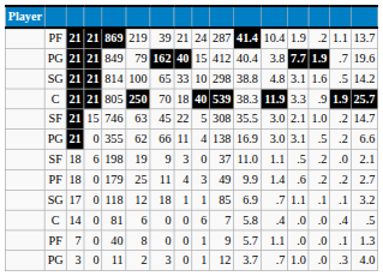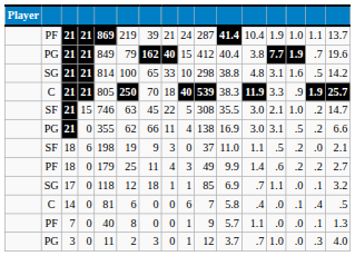 <table class="wikitable sortable" style="font-size: 95%; text-align:right;">
 <tr>
 <th style="background:#007FC5; color:#FFFFFF; border-top:#010101 3px solid; border-bottom:#010101 3px solid;">Player</th>
 <th style="background:#007FC5; color:#FFFFFF; border-top:#010101 3px solid; border-bottom:#010101 3px solid;"></th>
 <th style="background:#007FC5; color:#FFFFFF; border-top:#010101 3px solid; border-bottom:#010101 3px solid;"></th>
 <th style="background:#007FC5; color:#FFFFFF; border-top:#010101 3px solid; border-bottom:#010101 3px solid;"></th>
 <th style="background:#007FC5; color:#FFFFFF; border-top:#010101 3px solid; border-bottom:#010101 3px solid;"></th>
 <th style="background:#007FC5; color:#FFFFFF; border-top:#010101 3px solid; border-bottom:#010101 3px solid;"></th>
 <th style="background:#007FC5; color:#FFFFFF; border-top:#010101 3px solid; border-bottom:#010101 3px solid;"></th>
 <th style="background:#007FC5; color:#FFFFFF; border-top:#010101 3px solid; border-bottom:#010101 3px solid;"></th>
 <th style="background:#007FC5; color:#FFFFFF; border-top:#010101 3px solid; border-bottom:#010101 3px solid;"></th>
 <th style="background:#007FC5; color:#FFFFFF; border-top:#010101 3px solid; border-bottom:#010101 3px solid;"></th>
 <th style="background:#007FC5; color:#FFFFFF; border-top:#010101 3px solid; border-bottom:#010101 3px solid;"></th>
 <th style="background:#007FC5; color:#FFFFFF; border-top:#010101 3px solid; border-bottom:#010101 3px solid;"></th>
 <th style="background:#007FC5; color:#FFFFFF; border-top:#010101 3px solid; border-bottom:#010101 3px solid;"></th>
 <th style="background:#007FC5; color:#FFFFFF; border-top:#010101 3px solid; border-bottom:#010101 3px solid;"></th>
 <th style="background:#007FC5; color:#FFFFFF; border-top:#010101 3px solid; border-bottom:#010101 3px solid;"></th>
 <th style="background:#007FC5; color:#FFFFFF; border-top:#010101 3px solid; border-bottom:#010101 3px solid;"></th>
 </tr>
 <tr>
 <td style="text-align:left;"></td>
 <td style="text-align:center;">PF</td>
 <td style="background:#010101; color:#FFFFFF;"><strong>21</strong></td>
 <td style="background:#010101; color:#FFFFFF;"><strong>21</strong></td>
 <td style="background:#010101; color:#FFFFFF;"><strong>869</strong></td>
 <td>219</td>
 <td>39</td>
 <td>21</td>
 <td>24</td>
 <td>287</td>
 <td style="background:#010101; color:#FFFFFF;"><strong>41.4</strong></td>
 <td>10.4</td>
 <td>1.9</td>
-<td>.2</td>
+<td>1.0</td>
 <td>1.1</td>
 <td>13.7</td>
 </tr>
 <tr>
 <td style="text-align:left;"></td>
 <td style="text-align:center;">PG</td>
 <td style="background:#010101; color:#FFFFFF;"><strong>21</strong></td>
 <td style="background:#010101; color:#FFFFFF;"><strong>21</strong></td>
 <td>849</td>
 <td>79</td>
 <td style="background:#010101; color:#FFFFFF;"><strong>162</strong></td>
 <td style="background:#010101; color:#FFFFFF;"><strong>40</strong></td>
 <td>15</td>
 <td>412</td>
 <td>40.4</td>
 <td>3.8</td>
 <td style="background:#010101; color:#FFFFFF;"><strong>7.7</strong></td>
 <td style="background:#010101; color:#FFFFFF;"><strong>1.9</strong></td>
 <td>.7</td>
 <td>19.6</td>
 </tr>
 <tr>
 <td style="text-align:left;"></td>
 <td style="text-align:center;">SG</td>
 <td style="background:#010101; color:#FFFFFF;"><strong>21</strong></td>
 <td style="background:#010101; color:#FFFFFF;"><strong>21</strong></td>
 <td>814</td>
 <td>100</td>
 <td>65</td>
 <td>33</td>
 <td>10</td>
 <td>298</td>
 <td>38.8</td>
 <td>4.8</td>
 <td>3.1</td>
 <td>1.6</td>
 <td>.5</td>
 <td>14.2</td>
 </tr>
 <tr>
 <td style="text-align:left;"></td>
 <td style="text-align:center;">C</td>
 <td style="background:#010101; color:#FFFFFF;"><strong>21</strong></td>
 <td style="background:#010101; color:#FFFFFF;"><strong>21</strong></td>
 <td>805</td>
 <td style="background:#010101; color:#FFFFFF;"><strong>250</strong></td>
 <td>70</td>
 <td>18</td>
 <td style="background:#010101; color:#FFFFFF;"><strong>40</strong></td>
 <td style="background:#010101; color:#FFFFFF;"><strong>539</strong></td>
 <td>38.3</td>
 <td style="background:#010101; color:#FFFFFF;"><strong>11.9</strong></td>
 <td>3.3</td>
 <td>.9</td>
 <td style="background:#010101; color:#FFFFFF;"><strong>1.9</strong></td>
 <td style="background:#010101; color:#FFFFFF;"><strong>25.7</strong></td>
 </tr>
 <tr>
 <td style="text-align:left;"></td>
 <td style="text-align:center;">SF</td>
 <td style="background:#010101; color:#FFFFFF;"><strong>21</strong></td>
 <td>15</td>
 <td>746</td>
 <td>63</td>
 <td>45</td>
 <td>22</td>
 <td>5</td>
 <td>308</td>
 <td>35.5</td>
 <td>3.0</td>
 <td>2.1</td>
 <td>1.0</td>
 <td>.2</td>
 <td>14.7</td>
 </tr>
 <tr>
 <td style="text-align:left;"></td>
 <td style="text-align:center;">PG</td>
 <td style="background:#010101; color:#FFFFFF;"><strong>21</strong></td>
 <td>0</td>
 <td>355</td>
 <td>62</td>
 <td>66</td>
 <td>11</td>
 <td>4</td>
 <td>138</td>
 <td>16.9</td>
 <td>3.0</td>
 <td>3.1</td>
 <td>.5</td>
 <td>.2</td>
 <td>6.6</td>
 </tr>
 <tr>
 <td style="text-align:left;"></td>
 <td style="text-align:center;">SF</td>
 <td>18</td>
 <td>6</td>
 <td>198</td>
 <td>19</td>
 <td>9</td>
 <td>3</td>
 <td>0</td>
 <td>37</td>
 <td>11.0</td>
 <td>1.1</td>
 <td>.5</td>
 <td>.2</td>
 <td>.0</td>
 <td>2.1</td>
 </tr>
 <tr>
 <td style="text-align:left;"></td>
 <td style="text-align:center;">PF</td>
 <td>18</td>
 <td>0</td>
 <td>179</td>
 <td>25</td>
 <td>11</td>
 <td>4</td>
 <td>3</td>
 <td>49</td>
 <td>9.9</td>
 <td>1.4</td>
 <td>.6</td>
 <td>.2</td>
 <td>.2</td>
 <td>2.7</td>
 </tr>
 <tr>
 <td style="text-align:left;"></td>
 <td style="text-align:center;">SG</td>
 <td>17</td>
 <td>0</td>
 <td>118</td>
 <td>12</td>
 <td>18</td>
 <td>1</td>
 <td>1</td>
 <td>85</td>
 <td>6.9</td>
 <td>.7</td>
 <td>1.1</td>
-<td>.1</td>
+<td>.0</td>
 <td>.1</td>
 <td>3.2</td>
 </tr>
 <tr>
 <td style="text-align:left;"></td>
 <td style="text-align:center;">C</td>
 <td>14</td>
 <td>0</td>
 <td>81</td>
 <td>6</td>
 <td>0</td>
 <td>0</td>
 <td>6</td>
 <td>7</td>
 <td>5.8</td>
 <td>.4</td>
 <td>.0</td>
-<td>.0</td>
+<td>.1</td>
 <td>.4</td>
 <td>.5</td>
 </tr>
 <tr>
 <td style="text-align:left;"></td>
 <td style="text-align:center;">PF</td>
 <td>7</td>
 <td>0</td>
 <td>40</td>
 <td>8</td>
 <td>0</td>
 <td>0</td>
 <td>1</td>
 <td>9</td>
 <td>5.7</td>
 <td>1.1</td>
 <td>.0</td>
 <td>.0</td>
 <td>.1</td>
 <td>1.3</td>
 </tr>
 <tr>
 <td style="text-align:left;"></td>
 <td style="text-align:center;">PG</td>
 <td>3</td>
 <td>0</td>
 <td>11</td>
 <td>2</td>
 <td>3</td>
 <td>0</td>
 <td>1</td>
 <td>12</td>
 <td>3.7</td>
 <td>.7</td>
 <td>1.0</td>
 <td>.0</td>
 <td>.3</td>
 <td>4.0</td>
 </tr>
 </table>
